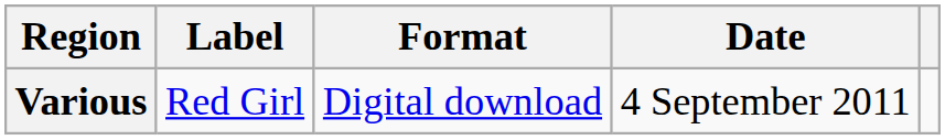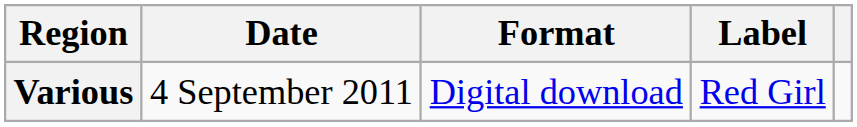 <table class="wikitable plainrowheaders">
 <tr>
 <th scope="col">Region</th>
+<th scope="col">Date</th>
+<th scope="col">Format</th>
 <th scope="col">Label</th>
-<th scope="col">Format</th>
-<th scope="col">Date</th>
 <th scope="col"></th>
 </tr>
 <tr>
 <th scope="row">Various</th>
+<td>4 September 2011</td>
+<td><a href='#'>Digital download</a></td>
 <td><a href='#'>Red Girl</a></td>
-<td><a href='#'>Digital download</a></td>
-<td>4 September 2011</td>
 <td></td>
 </tr>
 </table>
